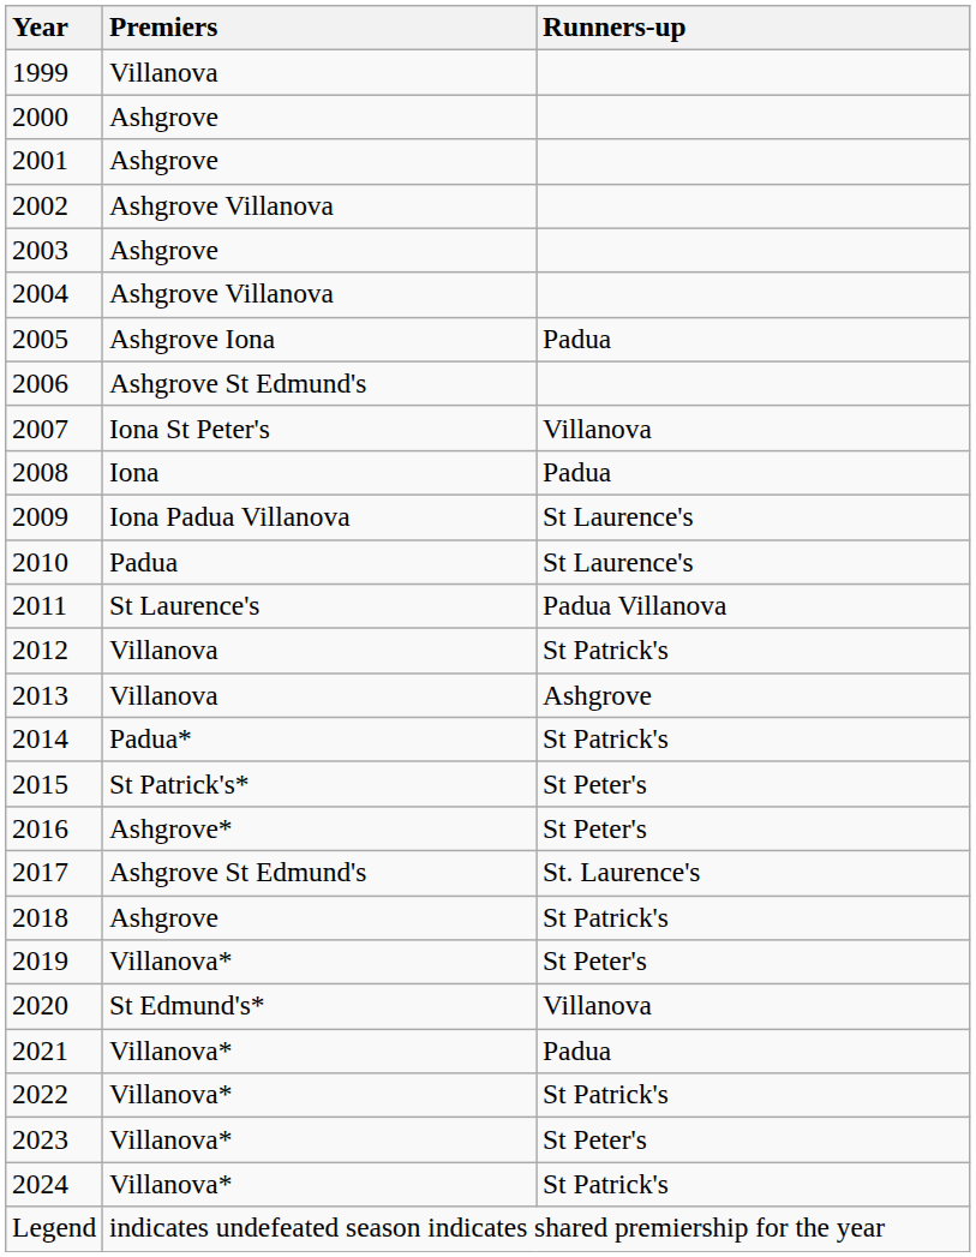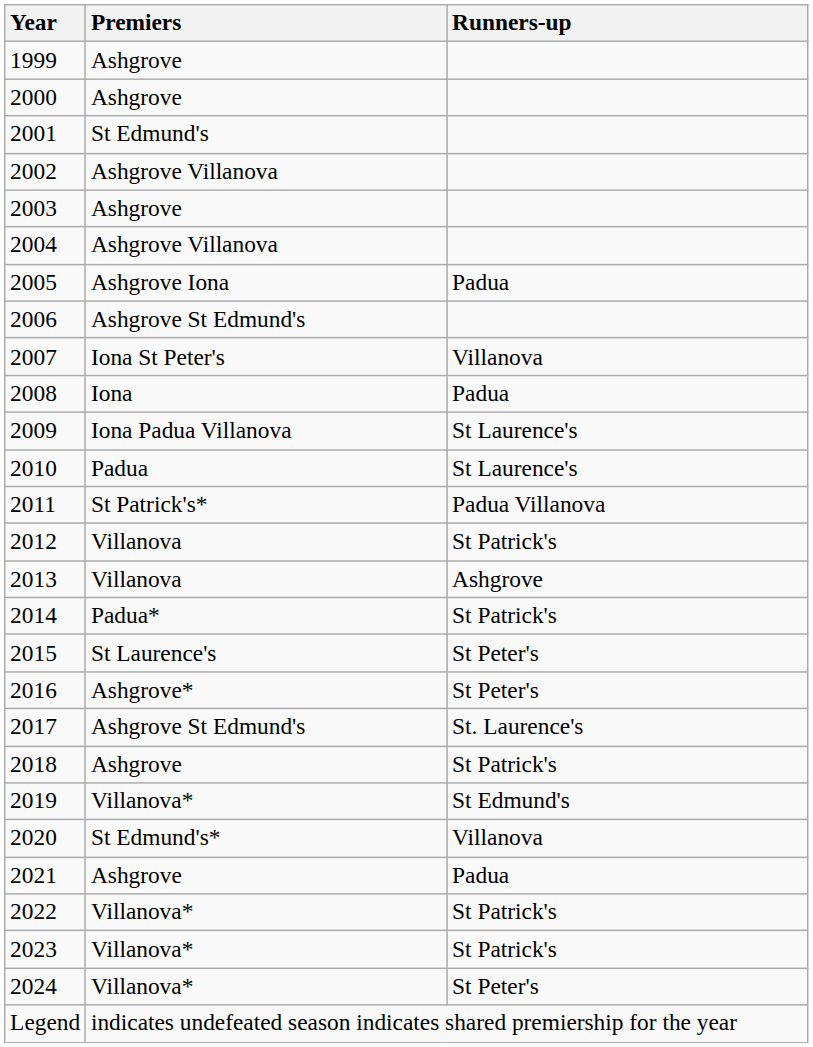 <table class="wikitable">
 <tr>
 <th min-width= 42 style="text-align:left;">Year</th>
 <th width=240 style="text-align:left;">Premiers</th>
 <th width=240 style="text-align:left;">Runners-up</th>
 </tr>
 <tr>
 <td>1999</td>
-<td>Villanova</td>
+<td>Ashgrove</td>
 <td></td>
 </tr>
 <tr>
 <td>2000</td>
 <td>Ashgrove</td>
 <td></td>
 </tr>
 <tr>
 <td>2001</td>
-<td>Ashgrove</td>
+<td>St Edmund's</td>
 <td></td>
 </tr>
 <tr>
 <td>2002</td>
 <td>Ashgrove Villanova</td>
 <td></td>
 </tr>
 <tr>
 <td>2003</td>
 <td>Ashgrove</td>
 <td></td>
 </tr>
 <tr>
 <td>2004</td>
 <td>Ashgrove Villanova</td>
 <td></td>
 </tr>
 <tr>
 <td>2005</td>
 <td>Ashgrove Iona</td>
 <td>Padua</td>
 </tr>
 <tr>
 <td>2006</td>
 <td>Ashgrove St Edmund's</td>
 <td></td>
 </tr>
 <tr>
 <td>2007</td>
 <td>Iona St Peter's</td>
 <td>Villanova</td>
 </tr>
 <tr>
 <td>2008</td>
 <td>Iona</td>
 <td>Padua</td>
 </tr>
 <tr>
 <td>2009</td>
 <td>Iona Padua Villanova</td>
 <td>St Laurence's</td>
 </tr>
 <tr>
 <td>2010</td>
 <td>Padua</td>
 <td>St Laurence's</td>
 </tr>
 <tr>
 <td>2011</td>
-<td>St Laurence's</td>
+<td>St Patrick's*</td>
 <td>Padua Villanova</td>
 </tr>
 <tr>
 <td>2012</td>
 <td>Villanova</td>
 <td>St Patrick's</td>
 </tr>
 <tr>
 <td>2013</td>
 <td>Villanova</td>
 <td>Ashgrove</td>
 </tr>
 <tr>
 <td>2014</td>
 <td>Padua*</td>
 <td>St Patrick's</td>
 </tr>
 <tr>
 <td>2015</td>
-<td>St Patrick's*</td>
+<td>St Laurence's</td>
 <td>St Peter's</td>
 </tr>
 <tr>
 <td>2016</td>
 <td>Ashgrove*</td>
 <td>St Peter's</td>
 </tr>
 <tr>
 <td>2017</td>
 <td>Ashgrove  St Edmund's</td>
 <td>St. Laurence's</td>
 </tr>
 <tr>
 <td>2018</td>
 <td>Ashgrove</td>
 <td>St Patrick's</td>
 </tr>
 <tr>
 <td>2019</td>
 <td>Villanova*</td>
-<td>St Peter's</td>
+<td>St Edmund's</td>
 </tr>
 <tr>
 <td>2020</td>
 <td>St Edmund's*</td>
 <td>Villanova</td>
 </tr>
 <tr>
 <td>2021</td>
-<td>Villanova*</td>
+<td>Ashgrove</td>
 <td>Padua</td>
 </tr>
 <tr>
 <td>2022</td>
 <td>Villanova*</td>
 <td>St Patrick's</td>
 </tr>
 <tr>
 <td>2023</td>
 <td>Villanova*</td>
-<td>St Peter's</td>
+<td>St Patrick's</td>
 </tr>
 <tr>
 <td>2024</td>
 <td>Villanova*</td>
-<td>St Patrick's</td>
+<td>St Peter's</td>
 </tr>
 <tr>
 <td>Legend</td>
 <td colspan=2 style="text-align: left;"> indicates undefeated season   indicates shared premiership for the year</td>
 </tr>
 </table>
